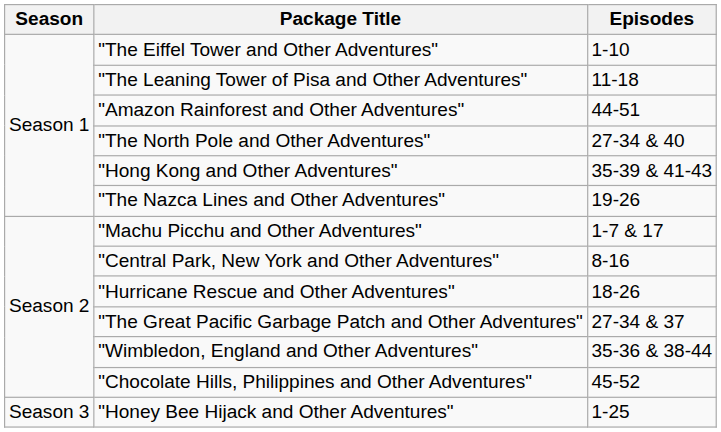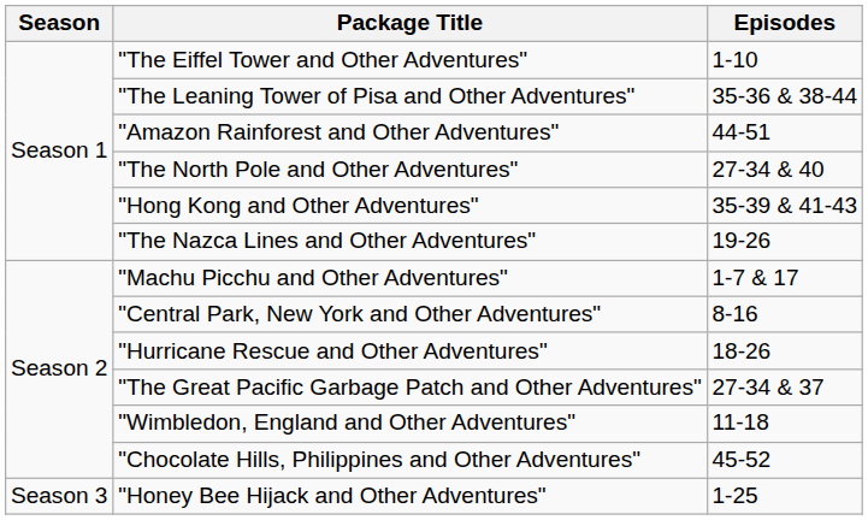 <table class="wikitable">
 <tr>
 <th>Season</th>
 <th>Package Title</th>
 <th>Episodes</th>
 </tr>
 <tr>
 <td rowspan="6">Season 1</td>
 <td>"The Eiffel Tower and Other Adventures"</td>
 <td>1-10</td>
 </tr>
 <tr>
 <td>"The Leaning Tower of Pisa and Other Adventures"</td>
-<td>11-18</td>
+<td>35-36 & 38-44</td>
 </tr>
 <tr>
 <td>"Amazon Rainforest and Other Adventures"</td>
 <td>44-51</td>
 </tr>
 <tr>
 <td>"The North Pole and Other Adventures"</td>
 <td>27-34 & 40</td>
 </tr>
 <tr>
 <td>"Hong Kong and Other Adventures"</td>
 <td>35-39 & 41-43</td>
 </tr>
 <tr>
 <td>"The Nazca Lines and Other Adventures"</td>
 <td>19-26</td>
 </tr>
 <tr>
 <td rowspan="6">Season 2</td>
 <td>"Machu Picchu and Other Adventures"</td>
 <td>1-7 & 17</td>
 </tr>
 <tr>
 <td>"Central Park, New York and Other Adventures"</td>
 <td>8-16</td>
 </tr>
 <tr>
 <td>"Hurricane Rescue and Other Adventures"</td>
 <td>18-26</td>
 </tr>
 <tr>
 <td>"The Great Pacific Garbage Patch and Other Adventures"</td>
 <td>27-34 & 37</td>
 </tr>
 <tr>
 <td>"Wimbledon, England and Other Adventures"</td>
-<td>35-36 & 38-44</td>
+<td>11-18</td>
 </tr>
 <tr>
 <td>"Chocolate Hills, Philippines and Other Adventures"</td>
 <td>45-52</td>
 </tr>
 <tr>
 <td>Season 3</td>
 <td>"Honey Bee Hijack and Other Adventures"</td>
 <td>1-25</td>
 </tr>
 </table>
